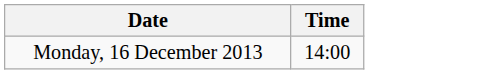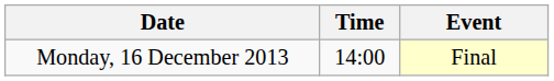 <table class = "wikitable" style="text-align:center;">
 <tr>
 <th width=220>Date</th>
 <th width=50>Time</th>
+<th width=100>Event</th>
 </tr>
 <tr>
 <td>Monday, 16 December 2013</td>
 <td>14:00</td>
+<td bgcolor=ffffcc>Final</td>
 </tr>
 </table>
